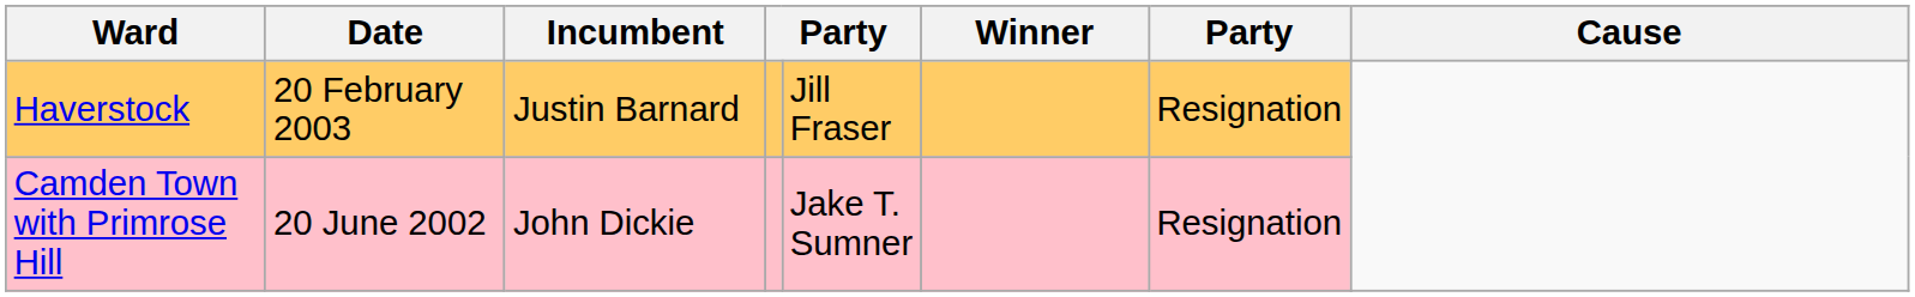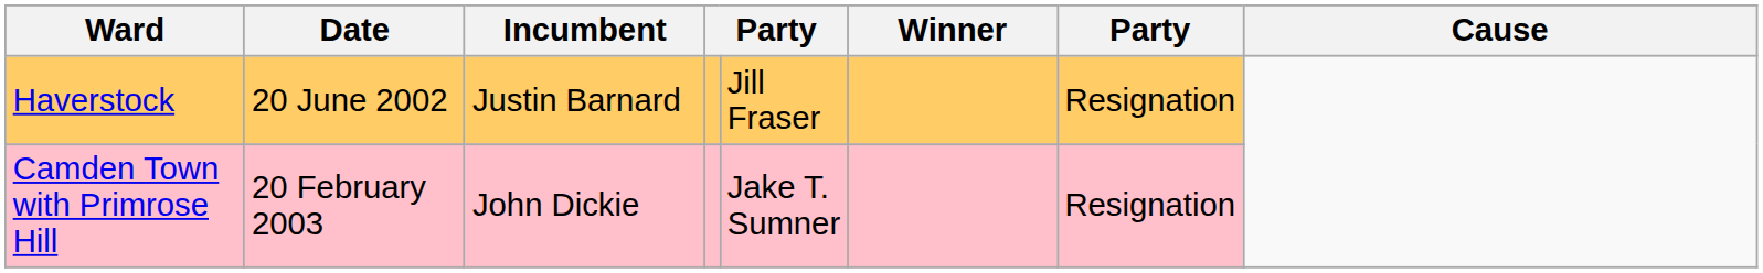 <table class="wikitable">
 <tr>
 <th scope="col" style="width:150px">Ward</th>
 <th scope="col" style="width:150px">Date</th>
 <th scope="col" style="width:150px">Incumbent</th>
 <th scope="col" colspan="2" style="width:150px">Party</th>
 <th scope="col" style="width:150px">Winner</th>
 <th scope="col" colspan="2" style="width:150px">Party</th>
 <th scope="col" style="width:500px">Cause</th>
 </tr>
 <tr style="background-color:#FFCC66">
 <td><a href='#'>Haverstock</a></td>
-<td>20 February 2003</td>
+<td>20 June 2002</td>
 <td>Justin Barnard</td>
 <td></td>
 <td>Jill Fraser</td>
 <td></td>
 <td>Resignation</td>
 </tr>
 <tr style="background-color:pink">
 <td><a href='#'>Camden Town with Primrose Hill</a></td>
-<td>20 June 2002</td>
+<td>20 February 2003</td>
 <td>John Dickie</td>
 <td></td>
 <td>Jake T. Sumner</td>
 <td></td>
 <td>Resignation</td>
 </tr>
 </table>
